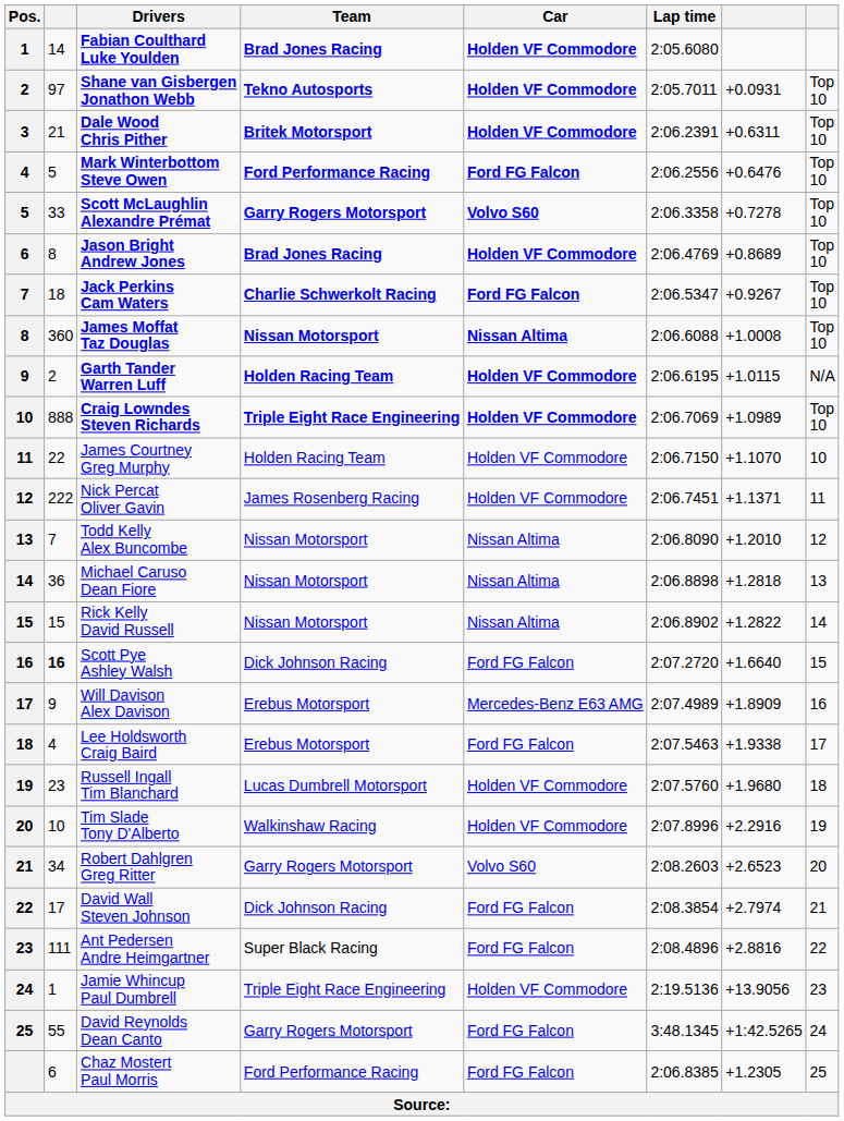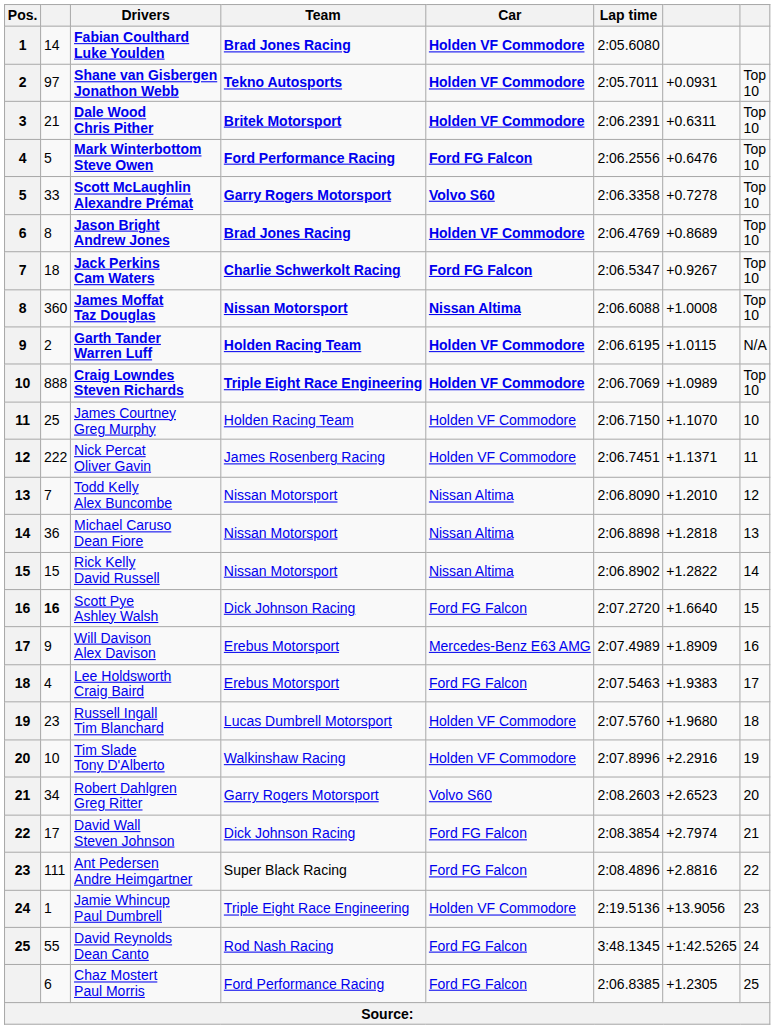 <table class="wikitable" style="font-size: 85%;">
 <tr>
 <th>Pos.</th>
 <th></th>
 <th>Drivers</th>
 <th>Team</th>
 <th>Car</th>
 <th>Lap time</th>
 <th></th>
 <th></th>
 </tr>
 <tr>
 <th>1</th>
 <td>14</td>
 <td><strong> <a href='#'>Fabian Coulthard</a><br> <a href='#'>Luke Youlden</a></strong></td>
 <td><strong><a href='#'>Brad Jones Racing</a></strong></td>
 <td><strong><a href='#'>Holden VF Commodore</a></strong></td>
 <td>2:05.6080</td>
 <td></td>
 <td><br></td>
 </tr>
 <tr>
 <th>2</th>
 <td>97</td>
 <td><strong> <a href='#'>Shane van Gisbergen</a><br> <a href='#'>Jonathon Webb</a></strong></td>
 <td><strong><a href='#'>Tekno Autosports</a></strong></td>
 <td><strong><a href='#'>Holden VF Commodore</a></strong></td>
 <td>2:05.7011</td>
 <td>+0.0931</td>
 <td>Top<br>10</td>
 </tr>
 <tr>
 <th>3</th>
 <td>21</td>
 <td><strong> <a href='#'>Dale Wood</a><br> <a href='#'>Chris Pither</a></strong></td>
 <td><strong><a href='#'>Britek Motorsport</a></strong></td>
 <td><strong><a href='#'>Holden VF Commodore</a></strong></td>
 <td>2:06.2391</td>
 <td>+0.6311</td>
 <td>Top<br>10</td>
 </tr>
 <tr>
 <th>4</th>
 <td>5</td>
 <td><strong> <a href='#'>Mark Winterbottom</a><br> <a href='#'>Steve Owen</a></strong></td>
 <td><strong><a href='#'>Ford Performance Racing</a></strong></td>
 <td><strong><a href='#'>Ford FG Falcon</a></strong></td>
 <td>2:06.2556</td>
 <td>+0.6476</td>
 <td>Top<br>10</td>
 </tr>
 <tr>
 <th>5</th>
 <td>33</td>
 <td> <strong><a href='#'>Scott McLaughlin</a><br> <a href='#'>Alexandre Prémat</a></strong></td>
 <td><strong><a href='#'>Garry Rogers Motorsport</a></strong></td>
 <td><strong><a href='#'>Volvo S60</a></strong></td>
 <td>2:06.3358</td>
 <td>+0.7278</td>
 <td>Top<br>10</td>
 </tr>
 <tr>
 <th>6</th>
 <td>8</td>
 <td><strong> <a href='#'>Jason Bright</a><br> <a href='#'>Andrew Jones</a></strong></td>
 <td><strong><a href='#'>Brad Jones Racing</a></strong></td>
 <td><strong><a href='#'>Holden VF Commodore</a></strong></td>
 <td>2:06.4769</td>
 <td>+0.8689</td>
 <td>Top<br>10</td>
 </tr>
 <tr>
 <th>7</th>
 <td>18</td>
 <td><strong> <a href='#'>Jack Perkins</a><br> <a href='#'>Cam Waters</a></strong></td>
 <td><strong><a href='#'>Charlie Schwerkolt Racing</a></strong></td>
 <td><strong><a href='#'>Ford FG Falcon</a></strong></td>
 <td>2:06.5347</td>
 <td>+0.9267</td>
 <td>Top<br>10</td>
 </tr>
 <tr>
 <th>8</th>
 <td>360</td>
 <td><strong> <a href='#'>James Moffat</a><br> <a href='#'>Taz Douglas</a></strong></td>
 <td><strong><a href='#'>Nissan Motorsport</a></strong></td>
 <td><strong><a href='#'>Nissan Altima</a></strong></td>
 <td>2:06.6088</td>
 <td>+1.0008</td>
 <td>Top<br>10</td>
 </tr>
 <tr>
 <th>9</th>
 <td>2</td>
 <td><strong> <a href='#'>Garth Tander</a><br> <a href='#'>Warren Luff</a></strong></td>
 <td><strong><a href='#'>Holden Racing Team</a></strong></td>
 <td><strong><a href='#'>Holden VF Commodore</a></strong></td>
 <td>2:06.6195</td>
 <td>+1.0115</td>
 <td>N/A</td>
 </tr>
 <tr>
 <th>10</th>
 <td>888</td>
 <td><strong> <a href='#'>Craig Lowndes</a><br> <a href='#'>Steven Richards</a></strong></td>
 <td><strong><a href='#'>Triple Eight Race Engineering</a></strong></td>
 <td><strong><a href='#'>Holden VF Commodore</a></strong></td>
 <td>2:06.7069</td>
 <td>+1.0989</td>
 <td>Top<br>10</td>
 </tr>
 <tr>
 <th>11</th>
-<td>22</td>
+<td>25</td>
 <td> <a href='#'>James Courtney</a><br> <a href='#'>Greg Murphy</a></td>
 <td><a href='#'>Holden Racing Team</a></td>
 <td><a href='#'>Holden VF Commodore</a></td>
 <td>2:06.7150</td>
 <td>+1.1070</td>
 <td>10</td>
 </tr>
 <tr>
 <th>12</th>
 <td>222</td>
 <td> <a href='#'>Nick Percat</a><br> <a href='#'>Oliver Gavin</a></td>
 <td><a href='#'>James Rosenberg Racing</a></td>
 <td><a href='#'>Holden VF Commodore</a></td>
 <td>2:06.7451</td>
 <td>+1.1371</td>
 <td>11</td>
 </tr>
 <tr>
 <th>13</th>
 <td>7</td>
 <td> <a href='#'>Todd Kelly</a><br> <a href='#'>Alex Buncombe</a></td>
 <td><a href='#'>Nissan Motorsport</a></td>
 <td><a href='#'>Nissan Altima</a></td>
 <td>2:06.8090</td>
 <td>+1.2010</td>
 <td>12</td>
 </tr>
 <tr>
 <th>14</th>
 <td>36</td>
 <td> <a href='#'>Michael Caruso</a><br> <a href='#'>Dean Fiore</a></td>
 <td><a href='#'>Nissan Motorsport</a></td>
 <td><a href='#'>Nissan Altima</a></td>
 <td>2:06.8898</td>
 <td>+1.2818</td>
 <td>13</td>
 </tr>
 <tr>
 <th>15</th>
 <td>15</td>
 <td> <a href='#'>Rick Kelly</a><br> <a href='#'>David Russell</a></td>
 <td><a href='#'>Nissan Motorsport</a></td>
 <td><a href='#'>Nissan Altima</a></td>
 <td>2:06.8902</td>
 <td>+1.2822</td>
 <td>14</td>
 </tr>
 <tr>
 <th>16</th>
 <td><strong>16</strong></td>
 <td> <a href='#'>Scott Pye</a><br> <a href='#'>Ashley Walsh</a></td>
 <td><a href='#'>Dick Johnson Racing</a></td>
 <td><a href='#'>Ford FG Falcon</a></td>
 <td>2:07.2720</td>
 <td>+1.6640</td>
 <td>15</td>
 </tr>
 <tr>
 <th>17</th>
 <td>9</td>
 <td> <a href='#'>Will Davison</a><br> <a href='#'>Alex Davison</a></td>
 <td><a href='#'>Erebus Motorsport</a></td>
 <td><a href='#'>Mercedes-Benz E63 AMG</a></td>
 <td>2:07.4989</td>
 <td>+1.8909</td>
 <td>16</td>
 </tr>
 <tr>
 <th>18</th>
 <td>4</td>
 <td> <a href='#'>Lee Holdsworth</a><br> <a href='#'>Craig Baird</a></td>
 <td><a href='#'>Erebus Motorsport</a></td>
 <td><a href='#'>Ford FG Falcon</a></td>
 <td>2:07.5463</td>
-<td>+1.9338</td>
+<td>+1.9383</td>
 <td>17</td>
 </tr>
 <tr>
 <th>19</th>
 <td>23</td>
 <td> <a href='#'>Russell Ingall</a><br> <a href='#'>Tim Blanchard</a></td>
 <td><a href='#'>Lucas Dumbrell Motorsport</a></td>
 <td><a href='#'>Holden VF Commodore</a></td>
 <td>2:07.5760</td>
 <td>+1.9680</td>
 <td>18</td>
 </tr>
 <tr>
 <th>20</th>
 <td>10</td>
 <td> <a href='#'>Tim Slade</a><br> <a href='#'>Tony D'Alberto</a></td>
 <td><a href='#'>Walkinshaw Racing</a></td>
 <td><a href='#'>Holden VF Commodore</a></td>
 <td>2:07.8996</td>
 <td>+2.2916</td>
 <td>19</td>
 </tr>
 <tr>
 <th>21</th>
 <td>34</td>
 <td> <a href='#'>Robert Dahlgren</a><br> <a href='#'>Greg Ritter</a></td>
 <td><a href='#'>Garry Rogers Motorsport</a></td>
 <td><a href='#'>Volvo S60</a></td>
 <td>2:08.2603</td>
 <td>+2.6523</td>
 <td>20</td>
 </tr>
 <tr>
 <th>22</th>
 <td>17</td>
 <td> <a href='#'>David Wall</a><br> <a href='#'>Steven Johnson</a></td>
 <td><a href='#'>Dick Johnson Racing</a></td>
 <td><a href='#'>Ford FG Falcon</a></td>
 <td>2:08.3854</td>
 <td>+2.7974</td>
 <td>21</td>
 </tr>
 <tr>
 <th>23</th>
 <td>111</td>
 <td> <a href='#'>Ant Pedersen</a><br> <a href='#'>Andre Heimgartner</a></td>
 <td>Super Black Racing</td>
 <td><a href='#'>Ford FG Falcon</a></td>
 <td>2:08.4896</td>
 <td>+2.8816</td>
 <td>22</td>
 </tr>
 <tr>
 <th>24</th>
 <td>1</td>
 <td> <a href='#'>Jamie Whincup</a><br> <a href='#'>Paul Dumbrell</a></td>
 <td><a href='#'>Triple Eight Race Engineering</a></td>
 <td><a href='#'>Holden VF Commodore</a></td>
 <td>2:19.5136</td>
 <td>+13.9056</td>
 <td>23</td>
 </tr>
 <tr>
 <th>25</th>
 <td>55</td>
 <td> <a href='#'>David Reynolds</a><br> <a href='#'>Dean Canto</a></td>
-<td><a href='#'>Garry Rogers Motorsport</a></td>
+<td><a href='#'>Rod Nash Racing</a></td>
 <td><a href='#'>Ford FG Falcon</a></td>
 <td>3:48.1345</td>
 <td>+1:42.5265</td>
 <td>24</td>
 </tr>
 <tr>
 <th></th>
 <td>6</td>
 <td> <a href='#'>Chaz Mostert</a><br> <a href='#'>Paul Morris</a></td>
 <td><a href='#'>Ford Performance Racing</a></td>
 <td><a href='#'>Ford FG Falcon</a></td>
 <td>2:06.8385</td>
 <td>+1.2305</td>
 <td>25</td>
 </tr>
 <tr>
 <th colspan="8">Source:</th>
 </tr>
 </table>
